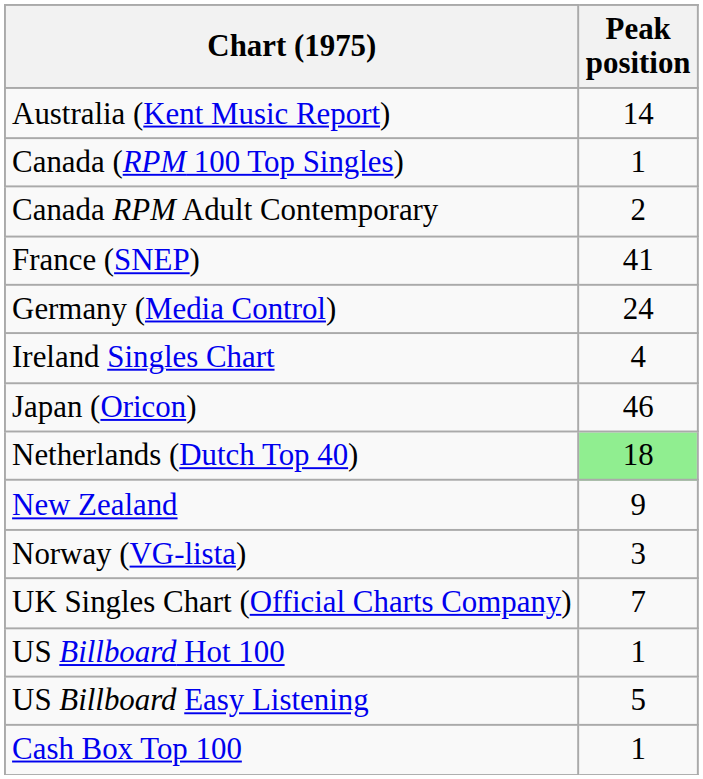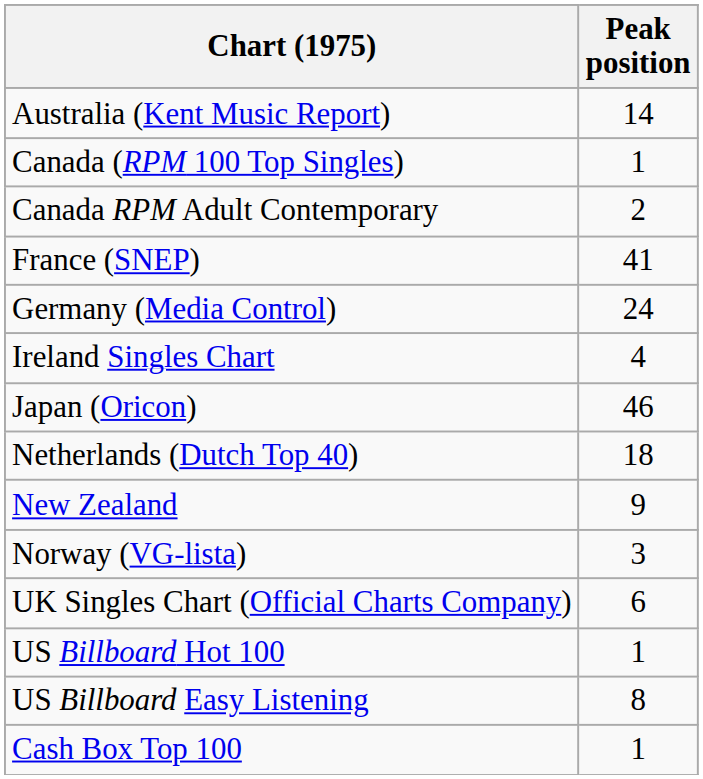 <table class="wikitable sortable">
 <tr>
 <th>Chart (1975)</th>
 <th>Peak<br>position</th>
 </tr>
 <tr>
 <td>Australia (<a href='#'>Kent Music Report</a>)</td>
 <td style="text-align:center;">14</td>
 </tr>
 <tr>
 <td>Canada (<a href='#'><em>RPM</em> 100 Top Singles</a>)</td>
 <td style="text-align:center;">1</td>
 </tr>
 <tr>
 <td>Canada <em>RPM</em> Adult Contemporary</td>
 <td style="text-align:center;">2</td>
 </tr>
 <tr>
 <td>France (<a href='#'>SNEP</a>)</td>
 <td style="text-align:center;">41</td>
 </tr>
 <tr>
 <td>Germany (<a href='#'>Media Control</a>)</td>
 <td style="text-align:center;">24</td>
 </tr>
 <tr>
 <td>Ireland <a href='#'>Singles Chart</a></td>
 <td style="text-align:center;">4</td>
 </tr>
 <tr>
 <td>Japan (<a href='#'>Oricon</a>)</td>
 <td style="text-align:center;">46</td>
 </tr>
 <tr>
 <td>Netherlands (<a href='#'>Dutch Top 40</a>)</td>
-<td style="background: lightgreen; text-align:center;">18</td>
+<td style="text-align:center;">18</td>
 </tr>
 <tr>
 <td><a href='#'>New Zealand</a></td>
 <td style="text-align:center;">9</td>
 </tr>
 <tr>
 <td>Norway (<a href='#'>VG-lista</a>)</td>
 <td style="text-align:center;">3</td>
 </tr>
 <tr>
 <td>UK Singles Chart (<a href='#'>Official Charts Company</a>)</td>
-<td style="text-align:center;">7</td>
+<td style="text-align:center;">6</td>
 </tr>
 <tr>
 <td>US <a href='#'><em>Billboard</em> Hot 100</a></td>
 <td style="text-align:center;">1</td>
 </tr>
 <tr>
 <td>US <em>Billboard</em> <a href='#'>Easy Listening</a></td>
-<td align="center">5</td>
+<td align="center">8</td>
 </tr>
 <tr>
 <td US ><a href='#'>Cash Box Top 100</a></td>
 <td style="text-align:center;">1</td>
 </tr>
 </table>
